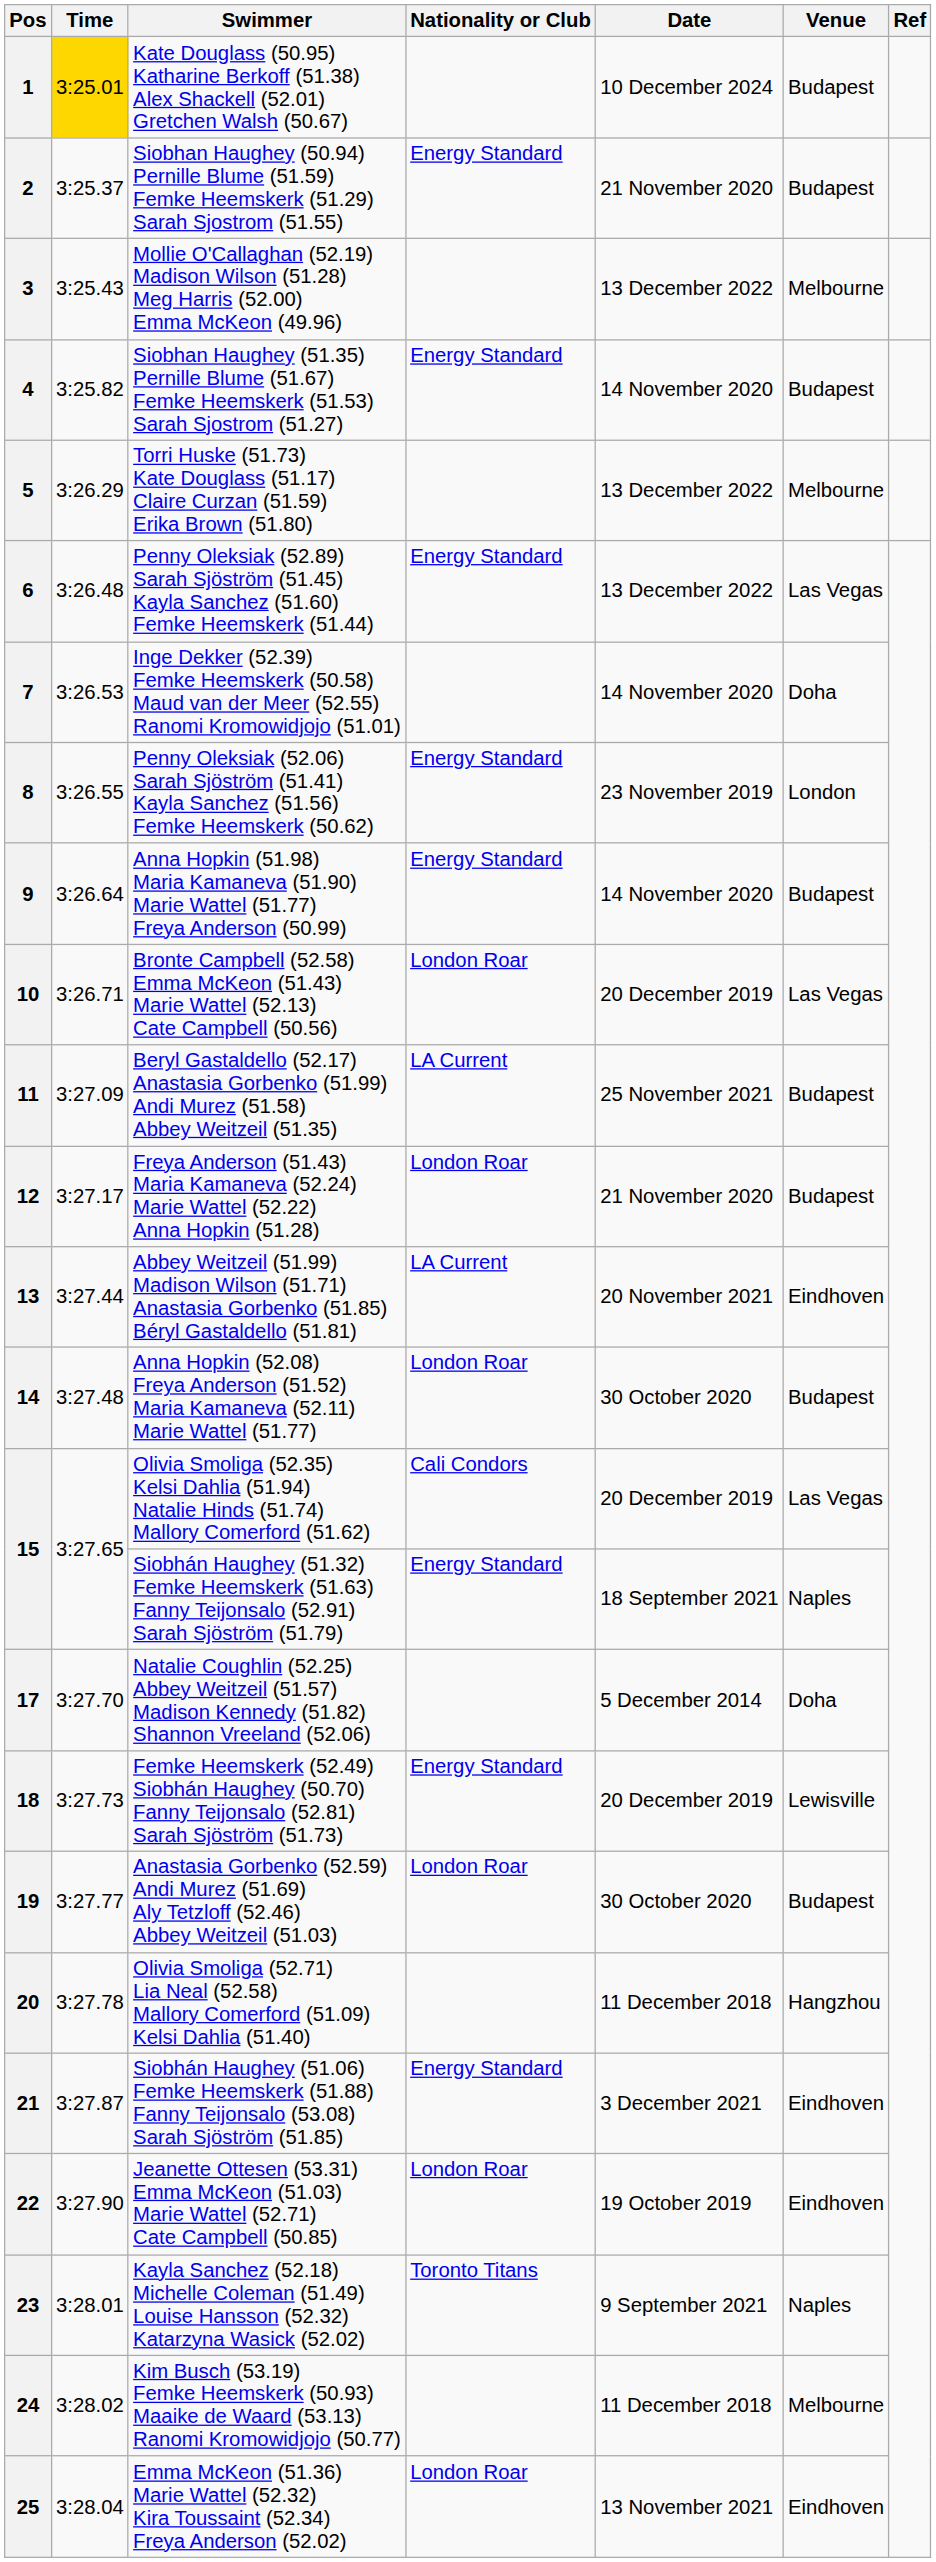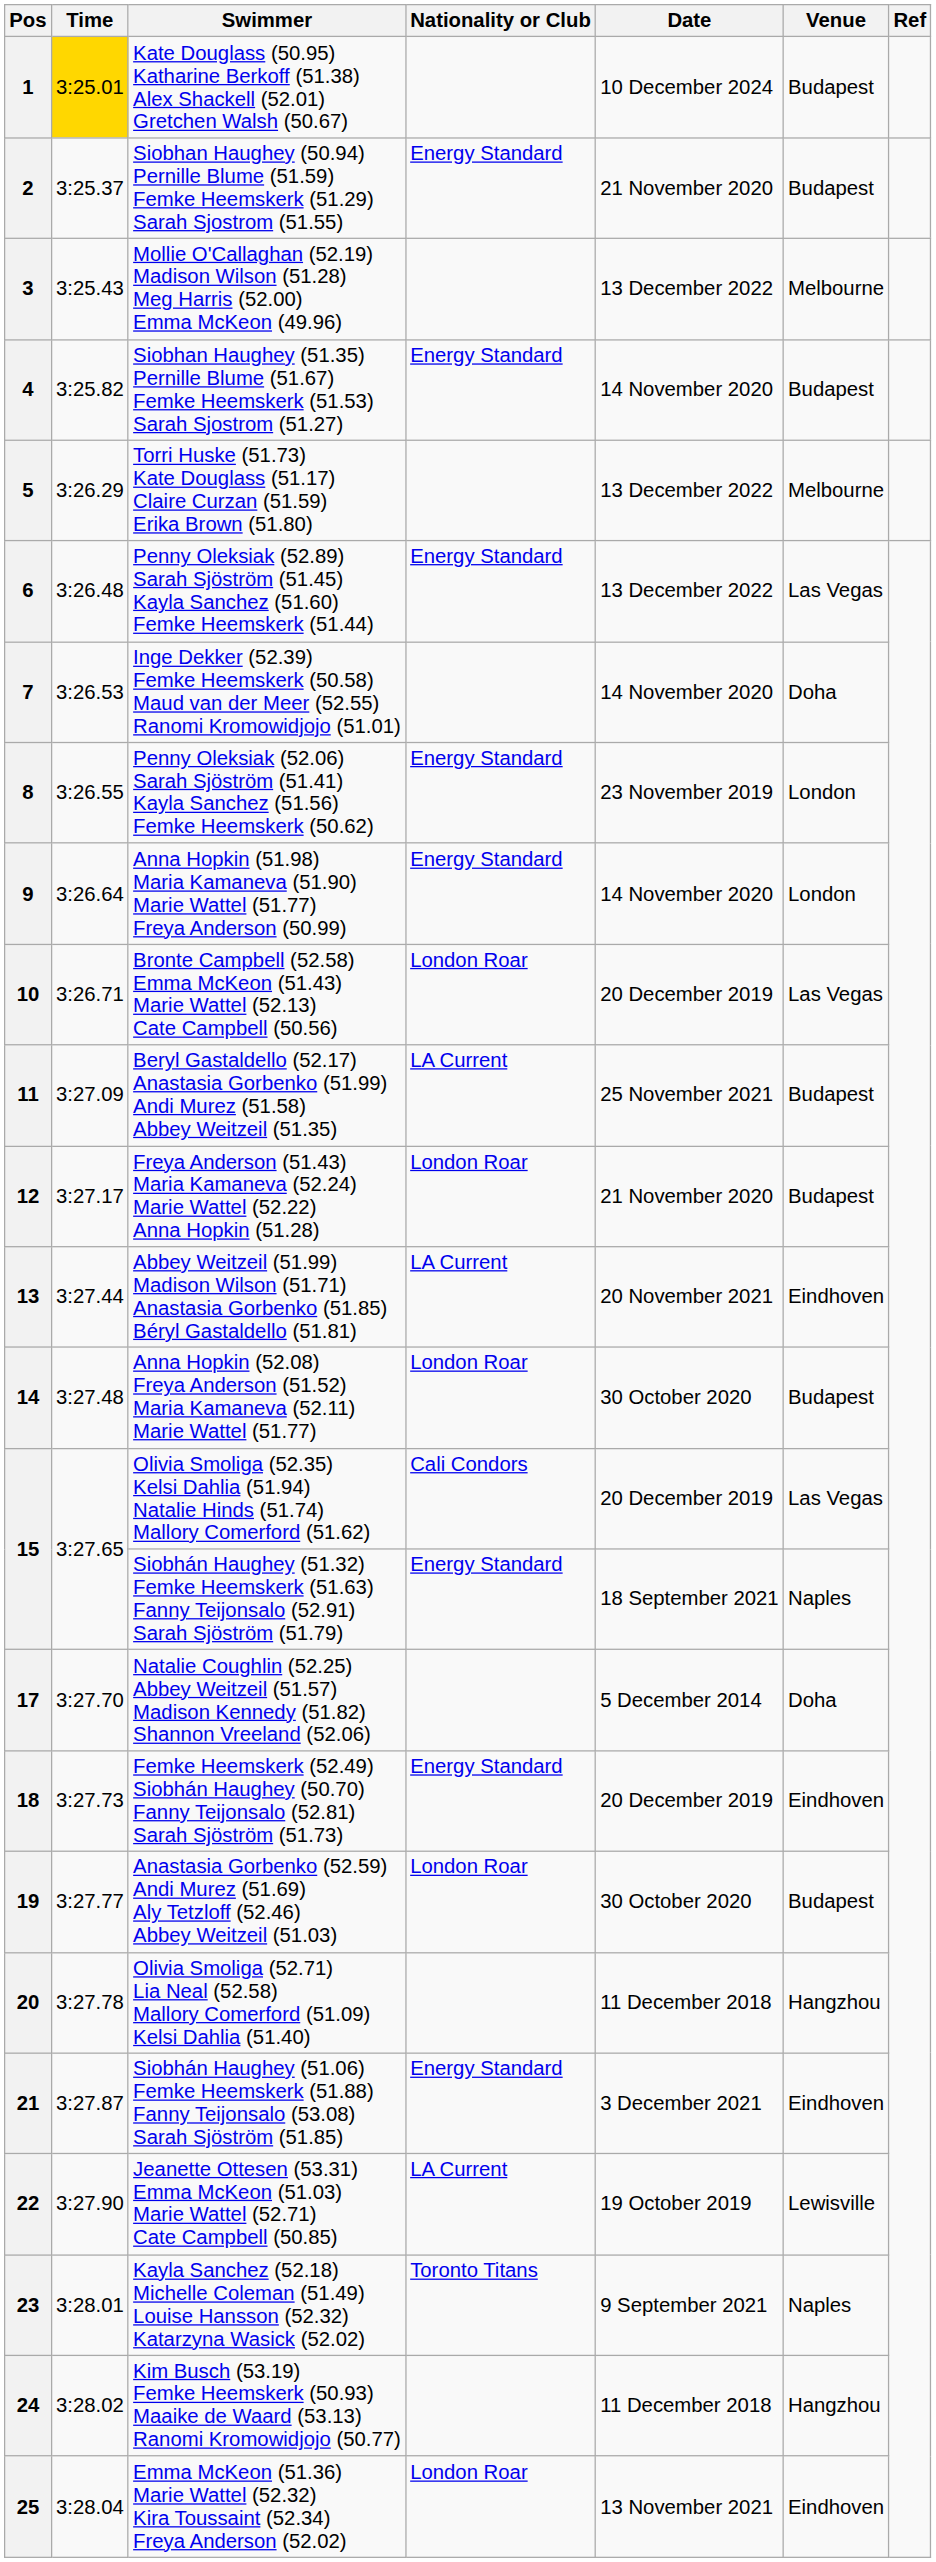 <table class="wikitable">
 <tr>
 <th>Pos</th>
 <th>Time</th>
 <th>Swimmer</th>
 <th>Nationality or Club</th>
 <th>Date</th>
 <th>Venue</th>
 <th>Ref</th>
 </tr>
 <tr>
 <th>1</th>
 <td style="background: gold;">3:25.01</td>
 <td><a href='#'>Kate Douglass</a> (50.95)<br><a href='#'>Katharine Berkoff</a> (51.38)<br><a href='#'>Alex Shackell</a> (52.01)<br><a href='#'>Gretchen Walsh</a> (50.67)</td>
 <td></td>
 <td>10 December 2024</td>
 <td>Budapest</td>
 <td></td>
 </tr>
 <tr>
 <th>2</th>
 <td>3:25.37</td>
 <td><a href='#'>Siobhan Haughey</a> (50.94)<br><a href='#'>Pernille Blume</a> (51.59)<br><a href='#'>Femke Heemskerk</a> (51.29)<br><a href='#'>Sarah Sjostrom</a> (51.55)</td>
 <td><a href='#'>Energy Standard</a><br><br><br><br></td>
 <td>21 November 2020</td>
 <td>Budapest</td>
 </tr>
 <tr>
 <th>3</th>
 <td>3:25.43</td>
 <td><a href='#'>Mollie O'Callaghan</a> (52.19)<br><a href='#'>Madison Wilson</a> (51.28)<br><a href='#'>Meg Harris</a> (52.00)<br><a href='#'>Emma McKeon</a> (49.96)</td>
 <td></td>
 <td>13 December 2022</td>
 <td>Melbourne</td>
 <td></td>
 </tr>
 <tr>
 <th>4</th>
 <td>3:25.82</td>
 <td><a href='#'>Siobhan Haughey</a> (51.35)<br><a href='#'>Pernille Blume</a> (51.67)<br><a href='#'>Femke Heemskerk</a> (51.53)<br><a href='#'>Sarah Sjostrom</a> (51.27)</td>
 <td><a href='#'>Energy Standard</a><br><br><br><br></td>
 <td>14 November 2020</td>
 <td>Budapest</td>
 </tr>
 <tr>
 <th>5</th>
 <td>3:26.29</td>
 <td><a href='#'>Torri Huske</a> (51.73)<br><a href='#'>Kate Douglass</a> (51.17)<br><a href='#'>Claire Curzan</a> (51.59)<br><a href='#'>Erika Brown</a> (51.80)</td>
 <td></td>
 <td>13 December 2022</td>
 <td>Melbourne</td>
 <td></td>
 </tr>
 <tr>
 <th>6</th>
 <td>3:26.48</td>
 <td><a href='#'>Penny Oleksiak</a> (52.89)<br><a href='#'>Sarah Sjöström</a> (51.45)<br><a href='#'>Kayla Sanchez</a> (51.60)<br><a href='#'>Femke Heemskerk</a> (51.44)</td>
 <td><a href='#'>Energy Standard</a><br><br><br><br></td>
 <td>13 December 2022</td>
 <td>Las Vegas</td>
 </tr>
 <tr>
 <th>7</th>
 <td>3:26.53</td>
 <td><a href='#'>Inge Dekker</a> (52.39)<br><a href='#'>Femke Heemskerk</a> (50.58)<br><a href='#'>Maud van der Meer</a> (52.55)<br><a href='#'>Ranomi Kromowidjojo</a> (51.01)</td>
 <td></td>
 <td>14 November 2020</td>
 <td>Doha</td>
 </tr>
 <tr>
 <th>8</th>
 <td>3:26.55</td>
 <td><a href='#'>Penny Oleksiak</a> (52.06)<br><a href='#'>Sarah Sjöström</a> (51.41)<br><a href='#'>Kayla Sanchez</a> (51.56)<br><a href='#'>Femke Heemskerk</a> (50.62)</td>
 <td><a href='#'>Energy Standard</a><br><br><br><br></td>
 <td>23 November 2019</td>
 <td>London</td>
 </tr>
 <tr>
 <th>9</th>
 <td>3:26.64</td>
 <td><a href='#'>Anna Hopkin</a> (51.98)<br><a href='#'>Maria Kamaneva</a> (51.90)<br><a href='#'>Marie Wattel</a> (51.77)<br><a href='#'>Freya Anderson</a> (50.99)</td>
 <td><a href='#'>Energy Standard</a><br><br><br><br></td>
 <td>14 November 2020</td>
-<td>Budapest</td>
+<td>London</td>
 </tr>
 <tr>
 <th>10</th>
 <td>3:26.71</td>
 <td><a href='#'>Bronte Campbell</a> (52.58)<br><a href='#'>Emma McKeon</a> (51.43)<br><a href='#'>Marie Wattel</a> (52.13)<br><a href='#'>Cate Campbell</a> (50.56)</td>
 <td><a href='#'>London Roar</a><br><br><br><br></td>
 <td>20 December 2019</td>
 <td>Las Vegas</td>
 </tr>
 <tr>
 <th>11</th>
 <td>3:27.09</td>
 <td><a href='#'>Beryl Gastaldello</a> (52.17)<br><a href='#'>Anastasia Gorbenko</a> (51.99)<br><a href='#'>Andi Murez</a> (51.58)<br><a href='#'>Abbey Weitzeil</a> (51.35)</td>
 <td><a href='#'>LA Current</a><br><br><br><br></td>
 <td>25 November 2021</td>
 <td>Budapest</td>
 </tr>
 <tr>
 <th>12</th>
 <td>3:27.17</td>
 <td><a href='#'>Freya Anderson</a> (51.43)<br><a href='#'>Maria Kamaneva</a> (52.24)<br><a href='#'>Marie Wattel</a> (52.22)<br><a href='#'>Anna Hopkin</a> (51.28)</td>
 <td><a href='#'>London Roar</a><br><br><br><br></td>
 <td>21 November 2020</td>
 <td>Budapest</td>
 </tr>
 <tr>
 <th>13</th>
 <td>3:27.44</td>
 <td><a href='#'>Abbey Weitzeil</a> (51.99)<br><a href='#'>Madison Wilson</a> (51.71)<br><a href='#'>Anastasia Gorbenko</a> (51.85)<br><a href='#'>Béryl Gastaldello</a> (51.81)</td>
 <td><a href='#'>LA Current</a><br><br><br><br></td>
 <td>20 November 2021</td>
 <td>Eindhoven</td>
 </tr>
 <tr>
 <th>14</th>
 <td>3:27.48</td>
 <td><a href='#'>Anna Hopkin</a> (52.08)<br><a href='#'>Freya Anderson</a> (51.52)<br><a href='#'>Maria Kamaneva</a> (52.11)<br><a href='#'>Marie Wattel</a> (51.77)</td>
 <td><a href='#'>London Roar</a><br><br><br><br></td>
 <td>30 October 2020</td>
 <td>Budapest</td>
 </tr>
 <tr>
 <th rowspan="2">15</th>
 <td rowspan="2">3:27.65</td>
 <td><a href='#'>Olivia Smoliga</a> (52.35)<br><a href='#'>Kelsi Dahlia</a> (51.94)<br><a href='#'>Natalie Hinds</a> (51.74)<br><a href='#'>Mallory Comerford</a> (51.62)</td>
 <td><a href='#'>Cali Condors</a><br><br><br><br></td>
 <td>20 December 2019</td>
 <td>Las Vegas</td>
 </tr>
 <tr>
 <td><a href='#'>Siobhán Haughey</a> (51.32)<br><a href='#'>Femke Heemskerk</a> (51.63)<br><a href='#'>Fanny Teijonsalo</a> (52.91)<br><a href='#'>Sarah Sjöström</a> (51.79)</td>
 <td><a href='#'>Energy Standard</a><br><br><br><br></td>
 <td>18 September 2021</td>
 <td>Naples</td>
 </tr>
 <tr>
 <th>17</th>
 <td>3:27.70</td>
 <td><a href='#'>Natalie Coughlin</a> (52.25)<br><a href='#'>Abbey Weitzeil</a> (51.57)<br><a href='#'>Madison Kennedy</a> (51.82)<br><a href='#'>Shannon Vreeland</a> (52.06)</td>
 <td></td>
 <td>5 December 2014</td>
 <td>Doha</td>
 </tr>
 <tr>
 <th>18</th>
 <td>3:27.73</td>
 <td><a href='#'>Femke Heemskerk</a> (52.49)<br><a href='#'>Siobhán Haughey</a> (50.70)<br><a href='#'>Fanny Teijonsalo</a> (52.81)<br><a href='#'>Sarah Sjöström</a> (51.73)</td>
 <td><a href='#'>Energy Standard</a><br><br><br><br></td>
 <td>20 December 2019</td>
-<td>Lewisville</td>
+<td>Eindhoven</td>
 </tr>
 <tr>
 <th>19</th>
 <td>3:27.77</td>
 <td><a href='#'>Anastasia Gorbenko</a> (52.59)<br><a href='#'>Andi Murez</a> (51.69)<br><a href='#'>Aly Tetzloff</a> (52.46)<br><a href='#'>Abbey Weitzeil</a> (51.03)</td>
 <td><a href='#'>London Roar</a><br><br><br><br></td>
 <td>30 October 2020</td>
 <td>Budapest</td>
 </tr>
 <tr>
 <th>20</th>
 <td>3:27.78</td>
 <td><a href='#'>Olivia Smoliga</a> (52.71)<br><a href='#'>Lia Neal</a> (52.58)<br><a href='#'>Mallory Comerford</a> (51.09)<br><a href='#'>Kelsi Dahlia</a> (51.40)</td>
 <td></td>
 <td>11 December 2018</td>
 <td>Hangzhou</td>
 </tr>
 <tr>
 <th>21</th>
 <td>3:27.87</td>
 <td><a href='#'>Siobhán Haughey</a> (51.06)<br><a href='#'>Femke Heemskerk</a> (51.88)<br><a href='#'>Fanny Teijonsalo</a> (53.08)<br><a href='#'>Sarah Sjöström</a> (51.85)</td>
 <td><a href='#'>Energy Standard</a><br><br><br><br></td>
 <td>3 December 2021</td>
 <td>Eindhoven</td>
 </tr>
 <tr>
 <th>22</th>
 <td>3:27.90</td>
 <td><a href='#'>Jeanette Ottesen</a> (53.31)<br><a href='#'>Emma McKeon</a> (51.03)<br><a href='#'>Marie Wattel</a> (52.71)<br><a href='#'>Cate Campbell</a> (50.85)</td>
-<td><a href='#'>London Roar</a><br><br><br><br></td>
+<td><a href='#'>LA Current</a><br><br><br><br></td>
 <td>19 October 2019</td>
-<td>Eindhoven</td>
+<td>Lewisville</td>
 </tr>
 <tr>
 <th>23</th>
 <td>3:28.01</td>
 <td><a href='#'>Kayla Sanchez</a> (52.18)<br><a href='#'>Michelle Coleman</a> (51.49)<br><a href='#'>Louise Hansson</a> (52.32)<br><a href='#'>Katarzyna Wasick</a> (52.02)</td>
 <td><a href='#'>Toronto Titans</a><br><br><br><br></td>
 <td>9 September 2021</td>
 <td>Naples</td>
 </tr>
 <tr>
 <th>24</th>
 <td>3:28.02</td>
 <td><a href='#'>Kim Busch</a> (53.19)<br><a href='#'>Femke Heemskerk</a> (50.93)<br><a href='#'>Maaike de Waard</a> (53.13)<br><a href='#'>Ranomi Kromowidjojo</a> (50.77)</td>
 <td></td>
 <td>11 December 2018</td>
-<td>Melbourne</td>
+<td>Hangzhou</td>
 </tr>
 <tr>
 <th>25</th>
 <td>3:28.04</td>
 <td><a href='#'>Emma McKeon</a> (51.36)<br><a href='#'>Marie Wattel</a> (52.32)<br><a href='#'>Kira Toussaint</a> (52.34)<br><a href='#'>Freya Anderson</a> (52.02)</td>
 <td><a href='#'>London Roar</a><br><br><br><br></td>
 <td>13 November 2021</td>
 <td>Eindhoven</td>
 </tr>
 </table>
